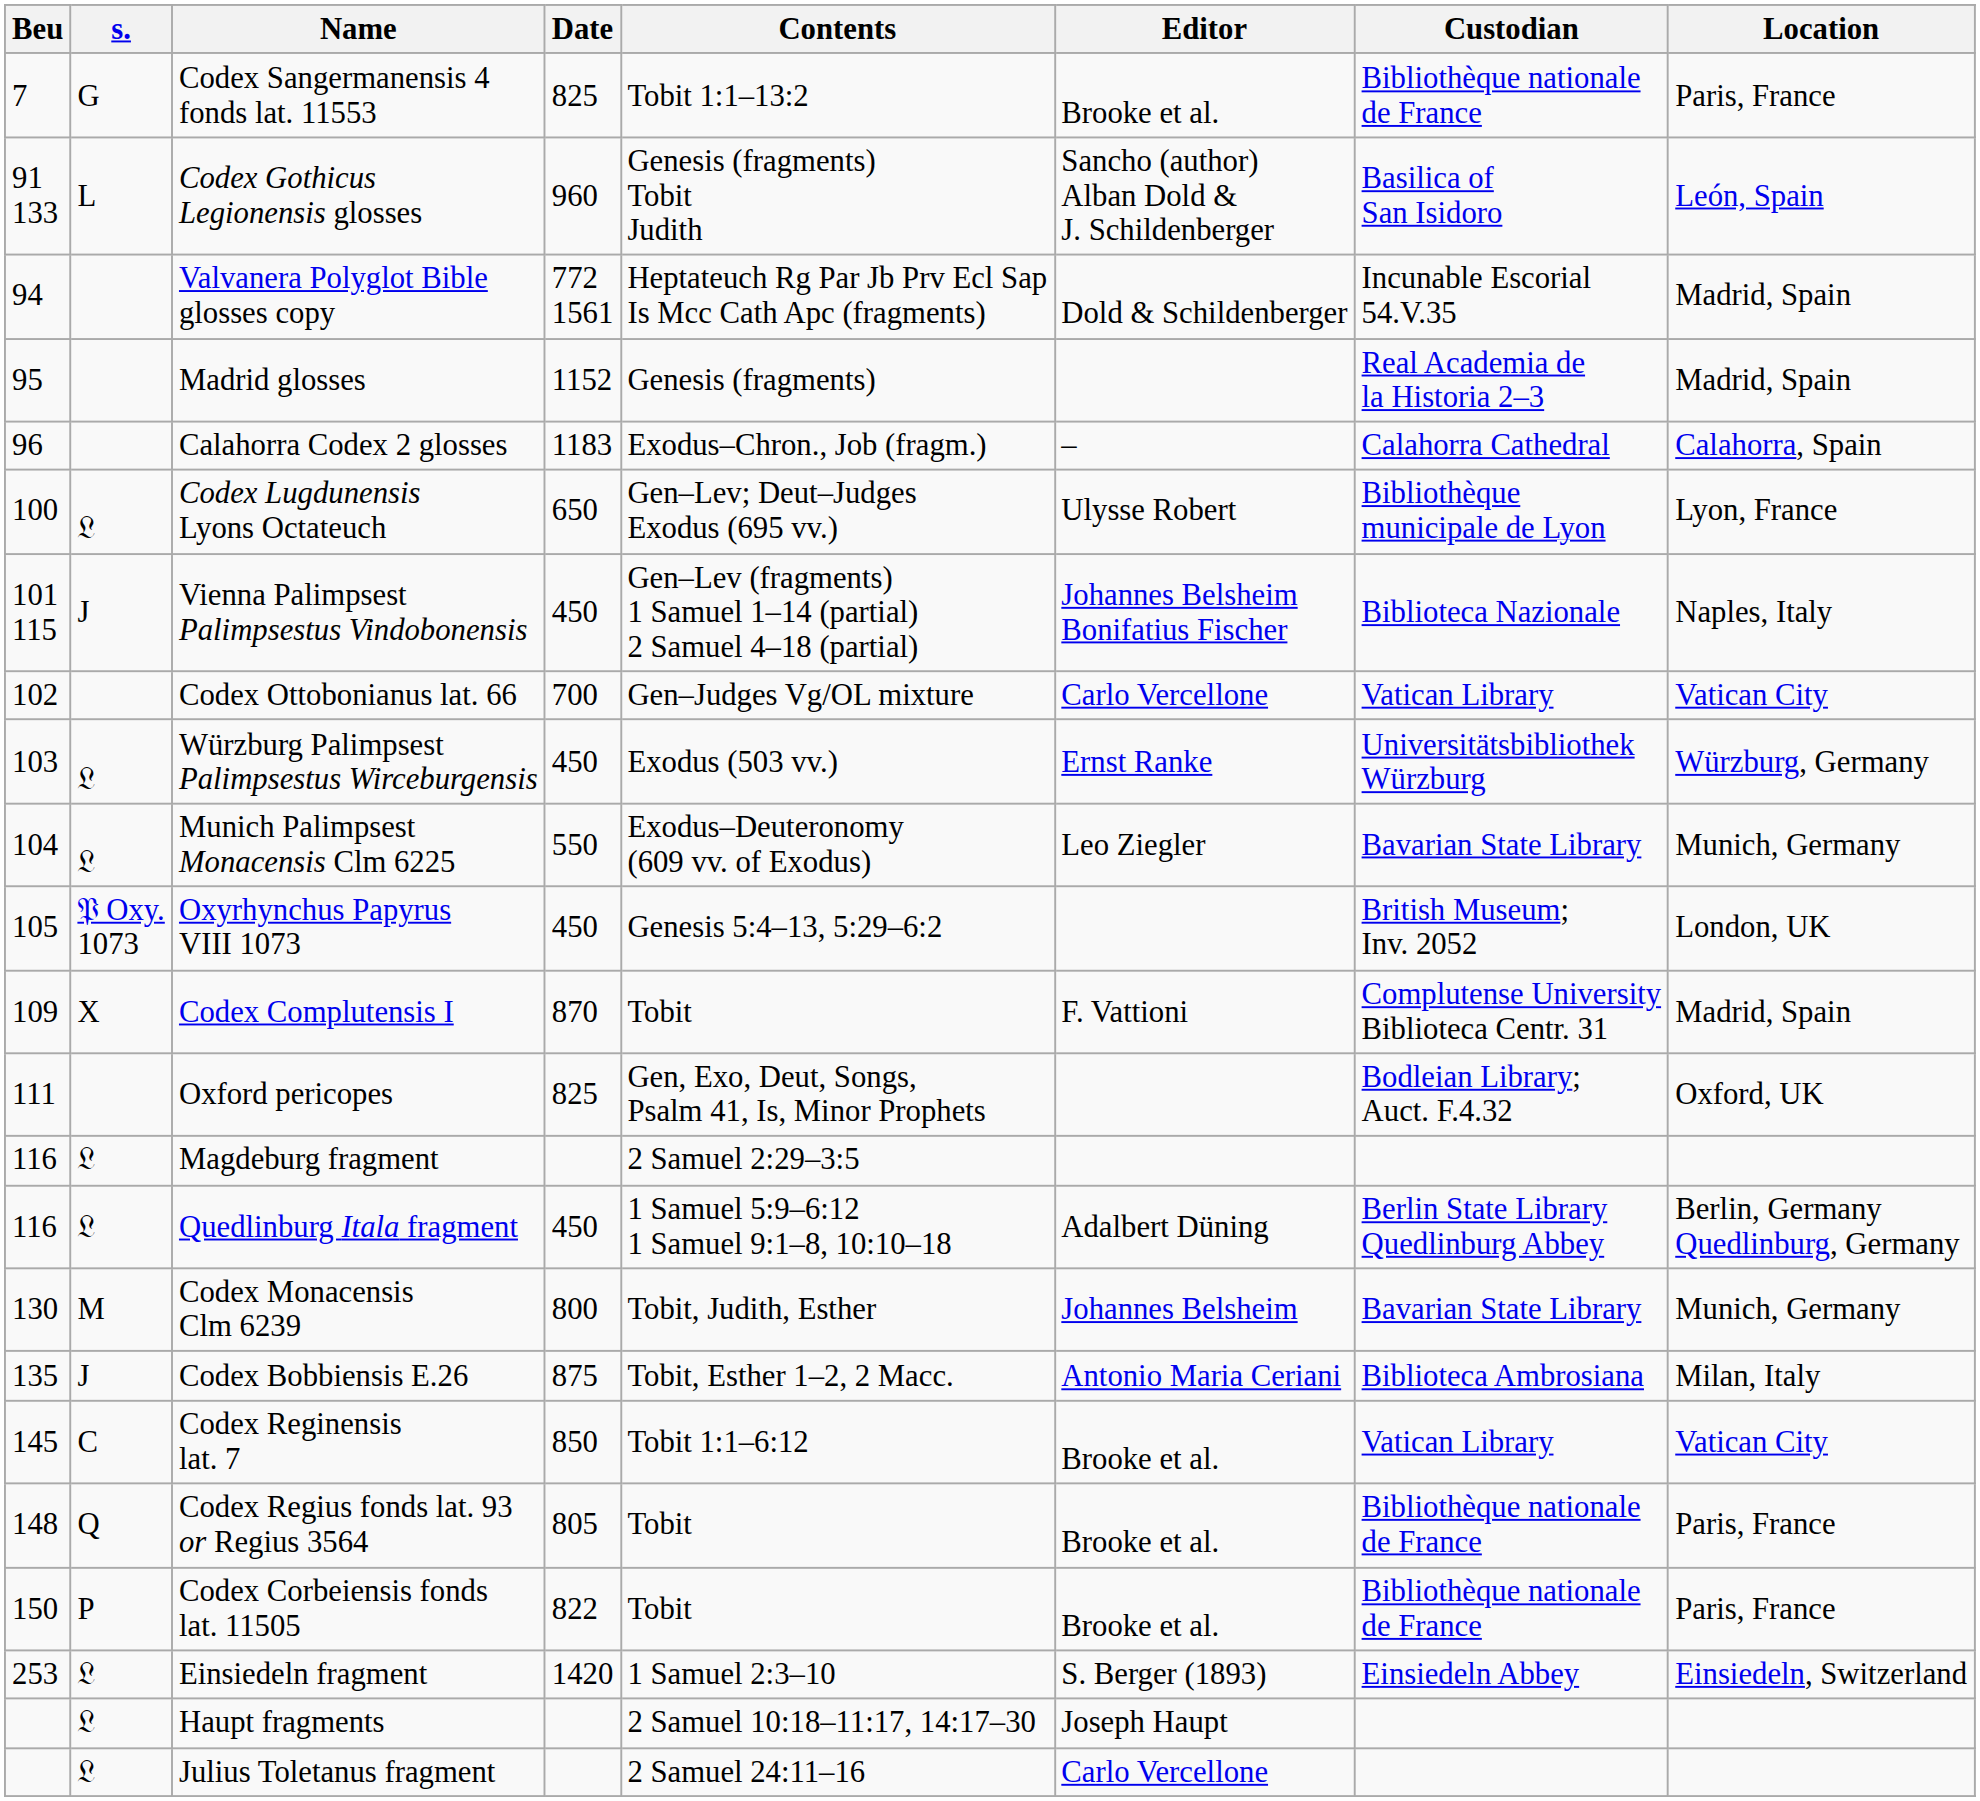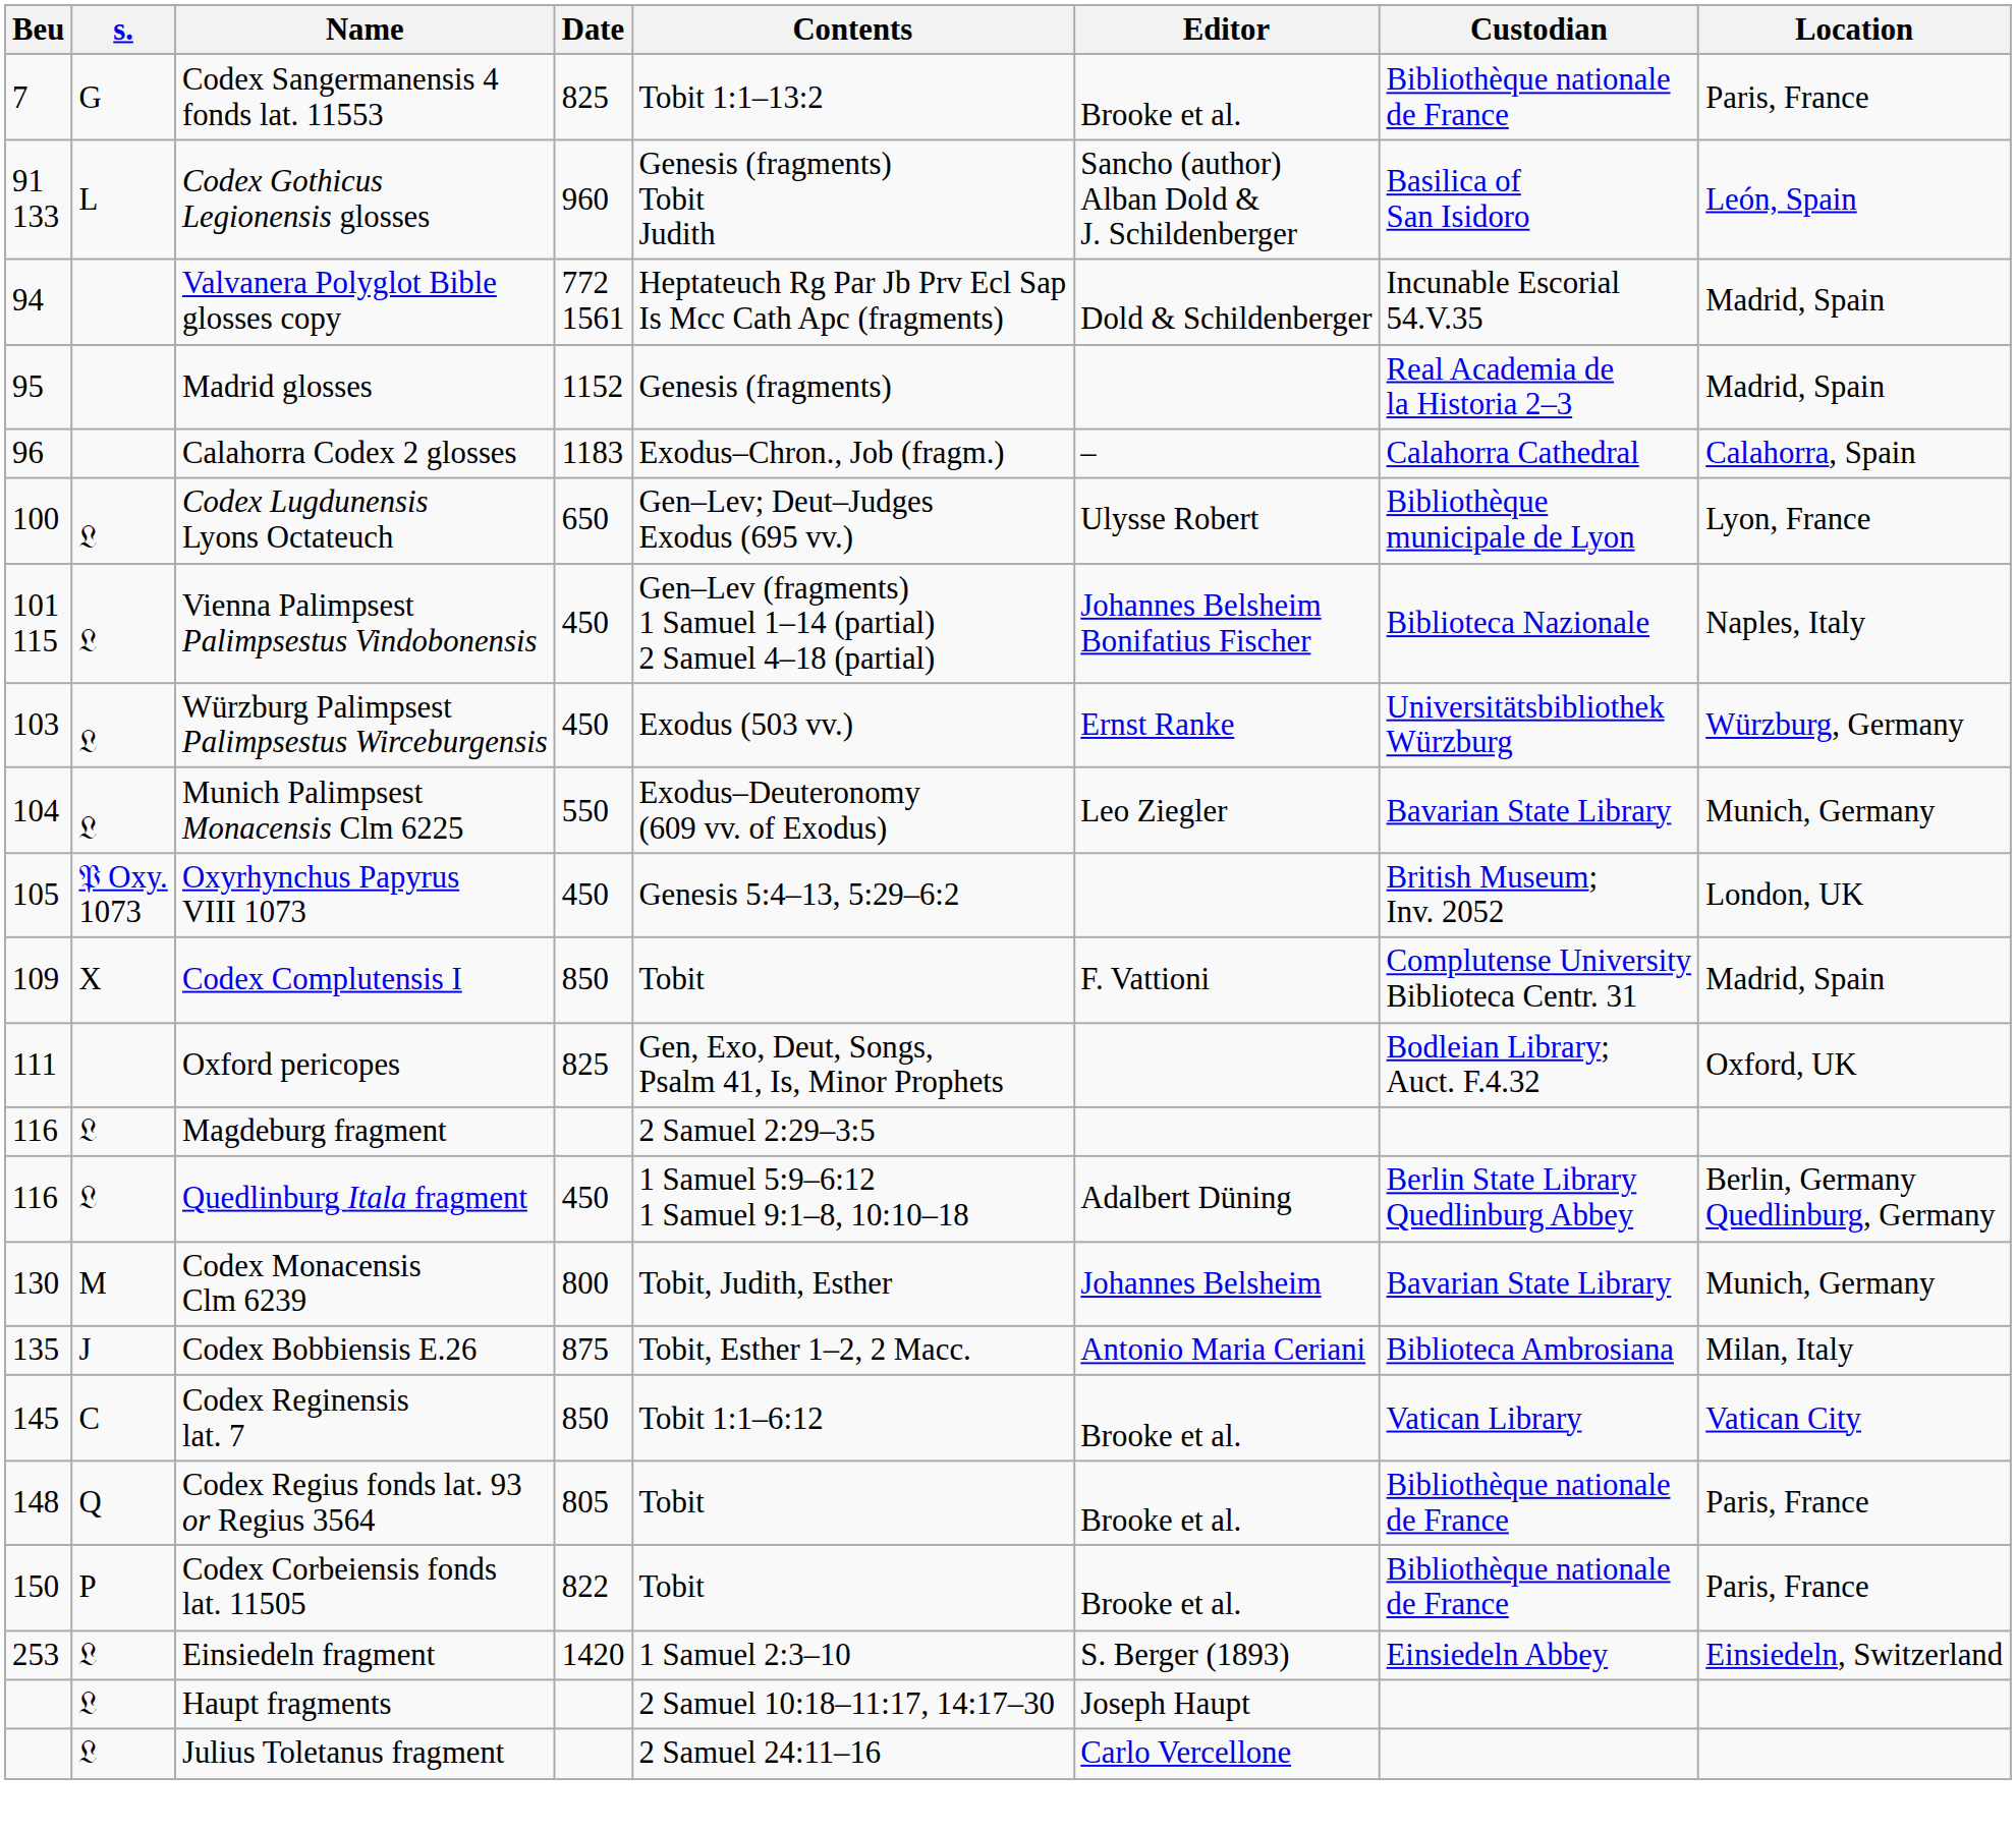 <table class="wikitable sortable">
 <tr>
 <th>Beu</th>
 <th><strong><a href='#'>s.</a></strong></th>
 <th>Name</th>
 <th>Date</th>
 <th>Contents</th>
 <th>Editor</th>
 <th>Custodian</th>
 <th>Location</th>
 </tr>
 <tr>
 <td>7</td>
 <td>G</td>
 <td>Codex Sangermanensis 4<br>fonds lat. 11553</td>
 <td>825</td>
 <td>Tobit 1:1–13:2</td>
 <td><br>Brooke et al.</td>
 <td><a href='#'>Bibliothèque nationale<br>de France</a></td>
 <td>Paris, France</td>
 </tr>
 <tr>
 <td>91<br>133</td>
 <td>L</td>
 <td><em>Codex Gothicus</em><br><em>Legionensis</em> glosses</td>
 <td>960</td>
 <td>Genesis (fragments)<br>Tobit<br>Judith</td>
 <td>Sancho (author)<br>Alban Dold &<br>J. Schildenberger</td>
 <td><a href='#'>Basilica of<br>San Isidoro</a></td>
 <td><a href='#'>León, Spain</a></td>
 </tr>
 <tr>
 <td>94</td>
 <td></td>
 <td><a href='#'>Valvanera Polyglot Bible</a><br>glosses copy</td>
 <td>772<br>1561</td>
 <td>Heptateuch Rg Par Jb Prv Ecl Sap<br>Is Mcc Cath Apc (fragments)</td>
 <td><br>Dold & Schildenberger</td>
 <td>Incunable Escorial<br>54.V.35</td>
 <td>Madrid, Spain</td>
 </tr>
 <tr>
 <td>95</td>
 <td></td>
 <td>Madrid glosses</td>
 <td>1152</td>
 <td>Genesis (fragments)</td>
 <td></td>
 <td><a href='#'>Real Academia de<br>la Historia 2–3</a></td>
 <td>Madrid, Spain</td>
 </tr>
 <tr>
 <td>96</td>
 <td></td>
 <td>Calahorra Codex 2 glosses</td>
 <td>1183</td>
 <td>Exodus–Chron., Job (fragm.)</td>
 <td>–</td>
 <td><a href='#'>Calahorra Cathedral</a></td>
 <td><a href='#'>Calahorra</a>, Spain</td>
 </tr>
 <tr>
 <td>100</td>
 <td><br>𝔏</td>
 <td><em>Codex Lugdunensis</em><br>Lyons Octateuch</td>
 <td>650</td>
 <td>Gen–Lev; Deut–Judges<br>Exodus (695 vv.)</td>
 <td>Ulysse Robert</td>
 <td><a href='#'>Bibliothèque<br>municipale de Lyon</a></td>
 <td>Lyon, France</td>
 </tr>
 <tr>
 <td>101<br>115</td>
-<td>J</td>
+<td><br>𝔏</td>
 <td>Vienna Palimpsest<br><em>Palimpsestus Vindobonensis</em></td>
 <td>450</td>
 <td>Gen–Lev (fragments)<br>1 Samuel 1–14 (partial)<br>2 Samuel 4–18 (partial)</td>
 <td><a href='#'>Johannes Belsheim</a><br><a href='#'>Bonifatius Fischer</a></td>
 <td><a href='#'>Biblioteca Nazionale</a></td>
 <td>Naples, Italy</td>
-</tr>
-<tr>
-<td>102</td>
-<td></td>
-<td>Codex Ottobonianus lat. 66</td>
-<td>700</td>
-<td>Gen–Judges Vg/OL mixture</td>
-<td><a href='#'>Carlo Vercellone</a></td>
-<td><a href='#'>Vatican Library</a></td>
-<td><a href='#'>Vatican City</a></td>
 </tr>
 <tr>
 <td>103</td>
 <td><br>𝔏</td>
 <td>Würzburg Palimpsest<br><em>Palimpsestus Wirceburgensis</em></td>
 <td>450</td>
 <td>Exodus (503 vv.)</td>
 <td><a href='#'>Ernst Ranke</a></td>
 <td><a href='#'>Universitätsbibliothek<br>Würzburg</a></td>
 <td><a href='#'>Würzburg</a>, Germany</td>
 </tr>
 <tr>
 <td>104</td>
 <td><br>𝔏</td>
 <td>Munich Palimpsest<br><em>Monacensis</em> Clm 6225</td>
 <td>550</td>
 <td>Exodus–Deuteronomy<br>(609 vv. of Exodus)</td>
 <td>Leo Ziegler</td>
 <td><a href='#'>Bavarian State Library</a></td>
 <td>Munich, Germany</td>
 </tr>
 <tr>
 <td>105</td>
 <td><a href='#'>𝔓 Oxy.</a><br>1073</td>
 <td><a href='#'>Oxyrhynchus Papyrus</a><br>VIII 1073</td>
 <td>450</td>
 <td>Genesis 5:4–13, 5:29–6:2</td>
 <td></td>
 <td><a href='#'>British Museum</a>;<br>Inv. 2052</td>
 <td>London, UK</td>
 </tr>
 <tr>
 <td>109</td>
 <td>X</td>
 <td><a href='#'>Codex Complutensis I</a></td>
-<td>870</td>
+<td>850</td>
 <td>Tobit</td>
 <td>F. Vattioni</td>
 <td><a href='#'>Complutense University</a><br>Biblioteca Centr. 31</td>
 <td>Madrid, Spain</td>
 </tr>
 <tr>
 <td>111</td>
 <td></td>
 <td>Oxford pericopes</td>
 <td>825</td>
 <td>Gen, Exo, Deut, Songs,<br>Psalm 41, Is, Minor Prophets</td>
 <td></td>
 <td><a href='#'>Bodleian Library</a>;<br>Auct. F.4.32</td>
 <td>Oxford, UK</td>
 </tr>
 <tr>
 <td>116</td>
 <td>𝔏</td>
 <td>Magdeburg fragment</td>
 <td></td>
 <td>2 Samuel 2:29–3:5</td>
 <td></td>
 <td></td>
 <td></td>
 </tr>
 <tr>
 <td>116</td>
 <td>𝔏</td>
 <td><a href='#'>Quedlinburg <em>Itala</em> fragment</a></td>
 <td>450</td>
 <td>1 Samuel 5:9–6:12<br>1 Samuel 9:1–8, 10:10–18</td>
 <td>Adalbert Düning<br></td>
 <td><a href='#'>Berlin State Library</a><br><a href='#'>Quedlinburg Abbey</a></td>
 <td>Berlin, Germany<br><a href='#'>Quedlinburg</a>, Germany</td>
 </tr>
 <tr>
 <td>130</td>
 <td>M</td>
 <td>Codex Monacensis<br> Clm 6239</td>
 <td>800</td>
 <td>Tobit, Judith, Esther</td>
 <td><a href='#'>Johannes Belsheim</a></td>
 <td><a href='#'>Bavarian State Library</a></td>
 <td>Munich, Germany</td>
 </tr>
 <tr>
 <td>135</td>
 <td>J</td>
 <td>Codex Bobbiensis E.26</td>
 <td>875</td>
 <td>Tobit, Esther 1–2, 2 Macc.</td>
 <td><a href='#'>Antonio Maria Ceriani</a></td>
 <td><a href='#'>Biblioteca Ambrosiana</a></td>
 <td>Milan, Italy</td>
 </tr>
 <tr>
 <td>145</td>
 <td>C</td>
 <td>Codex Reginensis<br>lat. 7</td>
 <td>850</td>
 <td>Tobit 1:1–6:12</td>
 <td><br>Brooke et al.</td>
 <td><a href='#'>Vatican Library</a></td>
 <td><a href='#'>Vatican City</a></td>
 </tr>
 <tr>
 <td>148</td>
 <td>Q</td>
 <td>Codex Regius fonds lat. 93<br><em>or</em> Regius 3564</td>
 <td>805</td>
 <td>Tobit</td>
 <td><br>Brooke et al.</td>
 <td><a href='#'>Bibliothèque nationale<br>de France</a></td>
 <td>Paris, France</td>
 </tr>
 <tr>
 <td>150</td>
 <td>P</td>
 <td>Codex Corbeiensis fonds<br>lat. 11505</td>
 <td>822</td>
 <td>Tobit</td>
 <td><br>Brooke et al.</td>
 <td><a href='#'>Bibliothèque nationale<br>de France</a></td>
 <td>Paris, France</td>
 </tr>
 <tr>
 <td>253</td>
 <td>𝔏</td>
 <td>Einsiedeln fragment</td>
 <td>1420</td>
 <td>1 Samuel 2:3–10</td>
 <td>S. Berger (1893)</td>
 <td><a href='#'>Einsiedeln Abbey</a></td>
 <td><a href='#'>Einsiedeln</a>, Switzerland</td>
 </tr>
 <tr>
 <td></td>
 <td>𝔏</td>
 <td>Haupt fragments</td>
 <td></td>
 <td>2 Samuel 10:18–11:17, 14:17–30</td>
 <td>Joseph Haupt</td>
 <td></td>
 <td></td>
 </tr>
 <tr>
 <td></td>
 <td>𝔏</td>
 <td>Julius Toletanus fragment</td>
 <td></td>
 <td>2 Samuel 24:11–16</td>
 <td><a href='#'>Carlo Vercellone</a></td>
 <td></td>
 <td></td>
 </tr>
 <tr>
 </tr>
 </table>
